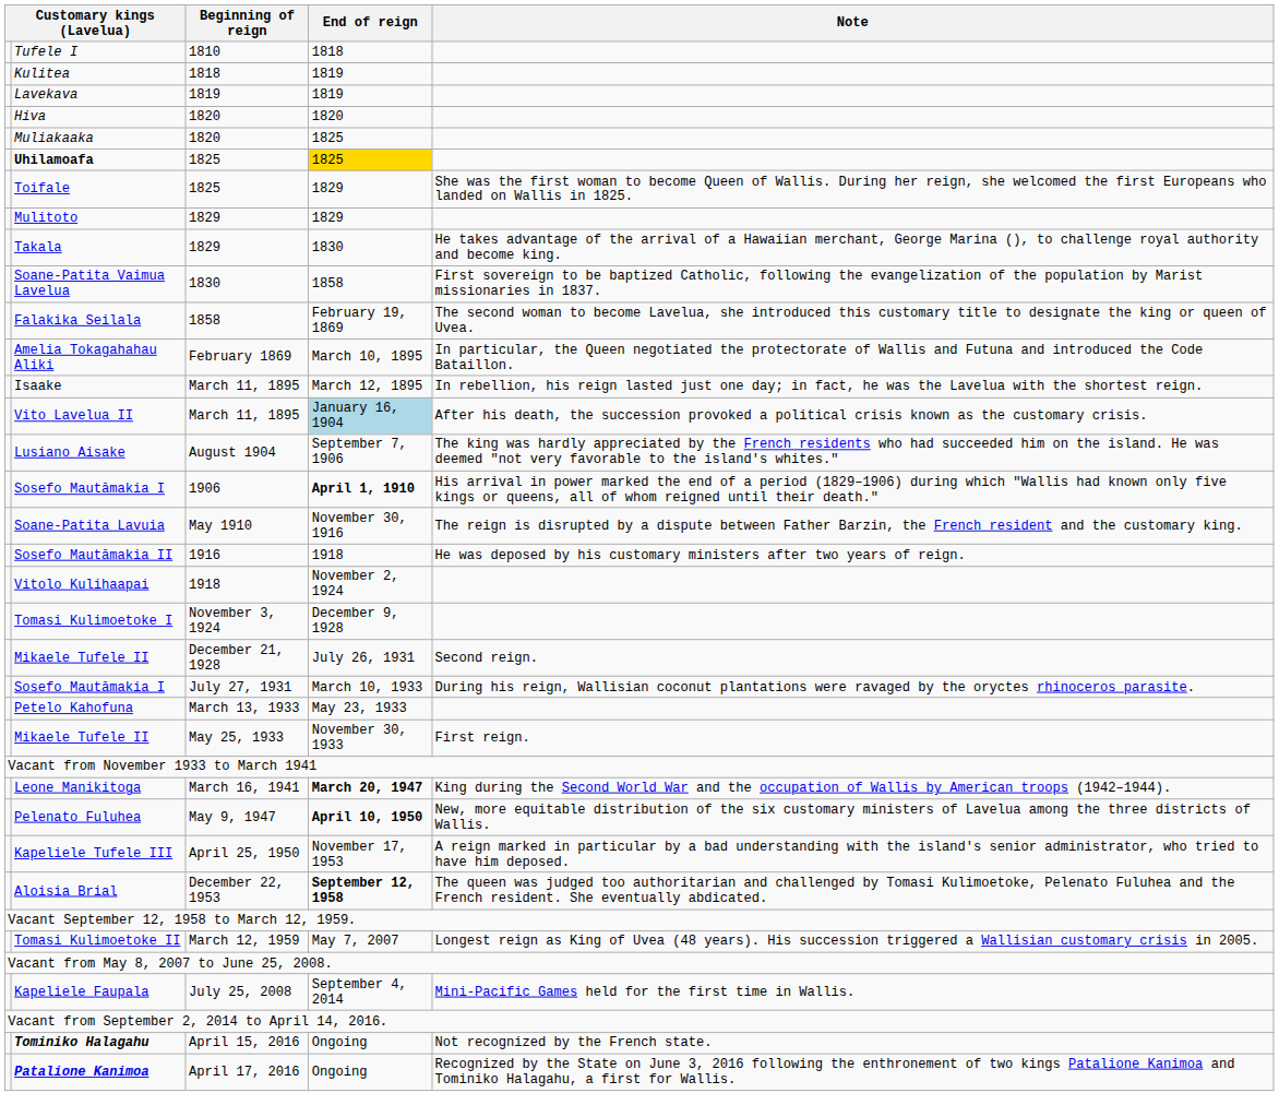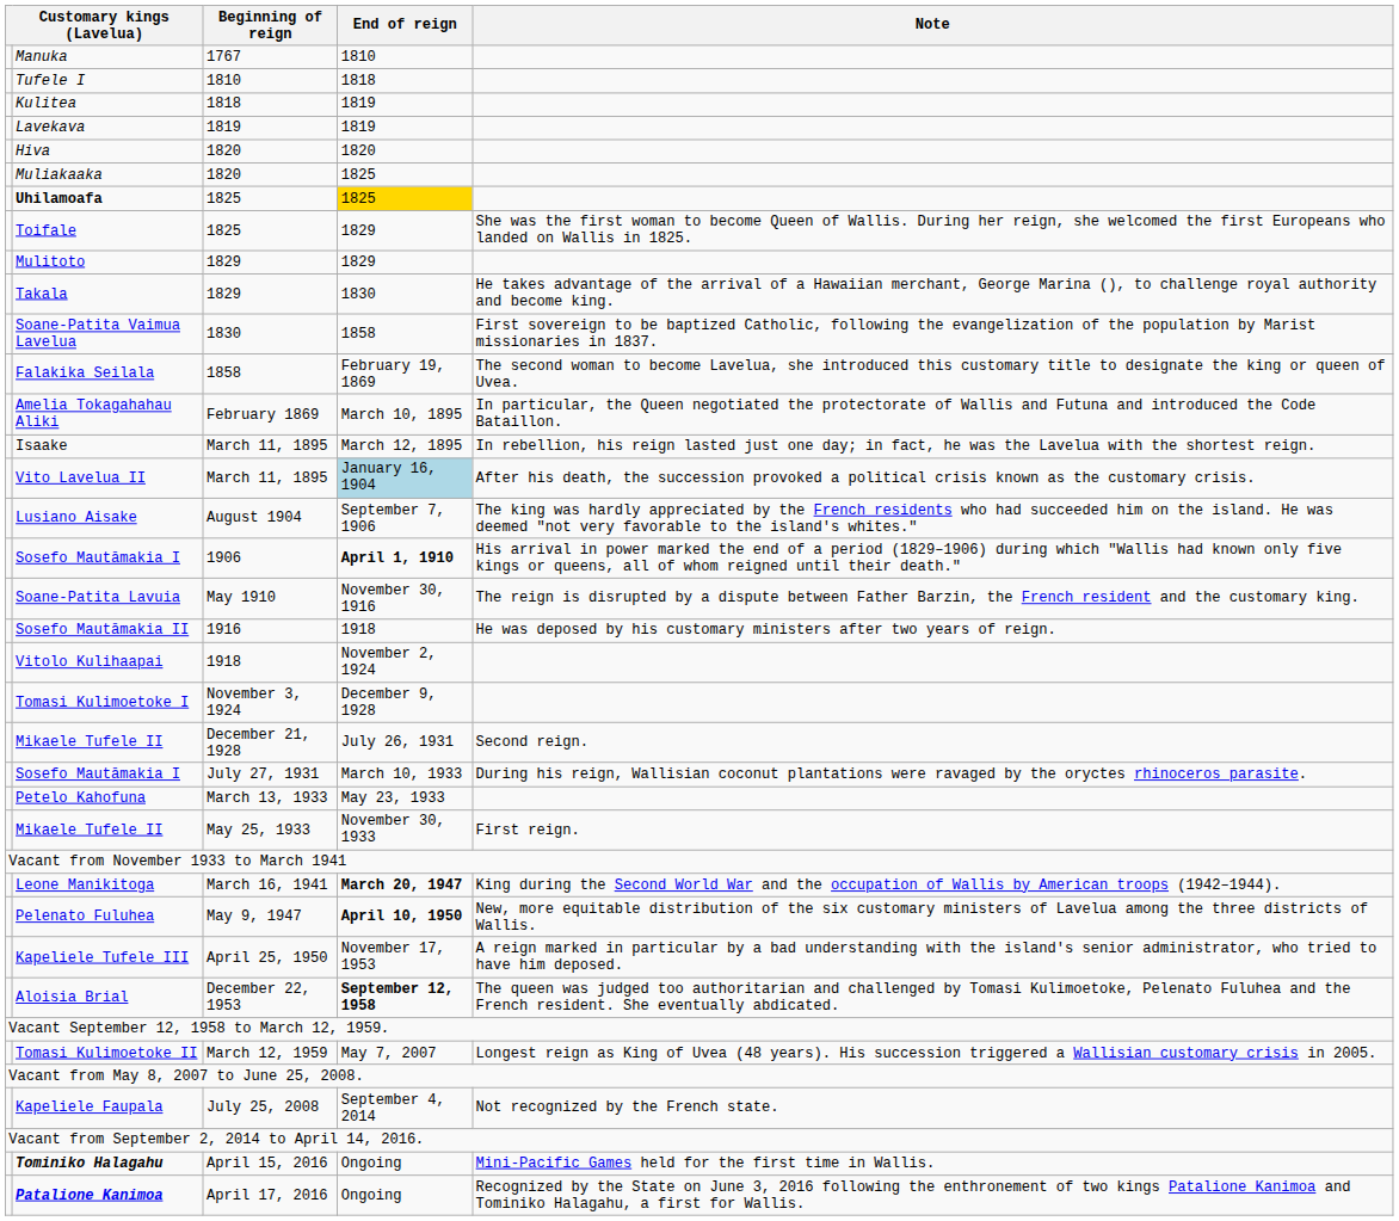 <table class="wikitable mw-collapsible mw-collapsed">
 <tr>
 <th colspan="2">Customary kings (Lavelua)</th>
 <th>Beginning of reign</th>
 <th>End of reign</th>
 <th>Note</th>
+</tr>
+<tr>
+<td></td>
+<td><em>Manuka</em></td>
+<td>1767</td>
+<td>1810</td>
+<td></td>
 </tr>
 <tr>
 <td></td>
 <td><em>Tufele <abbr>I</abbr></em></td>
 <td>1810</td>
 <td>1818</td>
 <td></td>
 </tr>
 <tr>
 <td></td>
 <td><em>Kulitea</em></td>
 <td>1818</td>
 <td>1819</td>
 <td></td>
 </tr>
 <tr>
 <td></td>
 <td><em>Lavekava</em></td>
 <td>1819</td>
 <td>1819</td>
 <td></td>
 </tr>
 <tr>
 <td></td>
 <td><em>Hiva</em></td>
 <td>1820</td>
 <td>1820</td>
 <td></td>
 </tr>
 <tr>
 <td></td>
 <td><em>Muliakaaka</em></td>
 <td>1820</td>
 <td>1825</td>
 <td></td>
 </tr>
 <tr>
 <td></td>
 <td><strong>Uhilamoafa<em></td>
 <td>1825</td>
 <td style="background: gold;">1825</td>
 <td></td>
 </tr>
 <tr>
 <td></td>
 <td></em><a href='#'>Toifale</a><em></td>
 <td>1825</td>
 <td>1829</td>
 <td>She was the first woman to become Queen of Wallis. During her reign, she welcomed the first Europeans who landed on Wallis in 1825.</td>
 </tr>
 <tr>
 <td></td>
 <td></em><a href='#'>Mulitoto</a><em></td>
 <td>1829</td>
 <td>1829</td>
 <td></td>
 </tr>
 <tr>
 <td></td>
 <td></em><a href='#'>Takala</a><em></td>
 <td>1829</td>
 <td>1830</td>
 <td>He takes advantage of the arrival of a Hawaiian merchant, George Marina (), to challenge royal authority and become king.</td>
 </tr>
 <tr>
 <td></td>
 <td></em><a href='#'>Soane-Patita Vaimua Lavelua</a><em></td>
 <td>1830</td>
 <td>1858</td>
 <td>First sovereign to be baptized Catholic, following the evangelization of the population by Marist missionaries in 1837.</td>
 </tr>
 <tr>
 <td></td>
 <td></em><a href='#'>Falakika Seilala</a><em></td>
 <td>1858</td>
 <td>February 19, 1869</td>
 <td>The second woman to become Lavelua, she introduced this customary title to designate the king or queen of Uvea.</td>
 </tr>
 <tr>
 <td></td>
 <td></em><a href='#'>Amelia Tokagahahau Aliki</a><em></td>
 <td>February 1869</td>
 <td>March 10, 1895</td>
 <td>In particular, the Queen negotiated the protectorate of Wallis and Futuna and introduced the </em>Code Bataillon.<em></td>
 </tr>
 <tr>
 <td></td>
 <td></em>Isaake<em></td>
 <td>March 11, 1895</td>
 <td>March 12, 1895</td>
 <td>In rebellion, his reign lasted just one day; in fact, he was the Lavelua with the shortest reign.</td>
 </tr>
 <tr>
 <td></td>
 <td></em><a href='#'>Vito Lavelua II</a><em></td>
 <td>March 11, 1895</td>
 <td style="background: lightblue;">January 16, 1904</td>
 <td>After his death, the succession provoked a political crisis known as the customary crisis.</td>
 </tr>
 <tr>
 <td></td>
 <td></em><a href='#'>Lusiano Aisake</a><em></td>
 <td>August 1904</td>
 <td>September 7, 1906</td>
 <td>The king was hardly appreciated by the <a href='#'>French residents</a> who had succeeded him on the island. He was deemed "not very favorable to the island's whites."</td>
 </tr>
 <tr>
 <td></td>
 <td></em><a href='#'>Sosefo Mautāmakia I</a><em></td>
 <td>1906</td>
 <td><strong>April 1, 1910</strong></td>
 <td>His arrival in power marked the end of a period (1829–1906) during which "Wallis had known only five kings or queens, all of whom reigned until their death."</td>
 </tr>
 <tr>
 <td></td>
 <td></em><a href='#'>Soane-Patita Lavuia</a><em></td>
 <td>May 1910</td>
 <td>November 30, 1916</td>
 <td>The reign is disrupted by a dispute between Father Barzin, the <a href='#'>French resident</a> and the customary king.</td>
 </tr>
 <tr>
 <td></td>
 <td></em><a href='#'>Sosefo Mautāmakia II</a><em></td>
 <td>1916</td>
 <td>1918</td>
 <td>He was deposed by his customary ministers after two years of reign.</td>
 </tr>
 <tr>
 <td></td>
 <td></em><a href='#'>Vitolo Kulihaapai</a><em></td>
 <td>1918</td>
 <td>November 2, 1924</td>
 <td></td>
 </tr>
 <tr>
 <td></td>
 <td><a href='#'></em>Tomasi Kulimoetoke <abbr>I</abbr><em></a></td>
 <td>November 3, 1924</td>
 <td>December 9, 1928</td>
 <td></td>
 </tr>
 <tr>
 <td></td>
 <td></em><a href='#'>Mikaele Tufele II</a><em></td>
 <td>December 21, 1928</td>
 <td>July 26, 1931</td>
 <td>Second reign.</td>
 </tr>
 <tr>
 <td></td>
 <td></em><a href='#'>Sosefo Mautāmakia I</a><em></td>
 <td>July 27, 1931</td>
 <td>March 10, 1933</td>
 <td>During his reign, Wallisian coconut plantations were ravaged by the oryctes <a href='#'>rhinoceros parasite</a>.</td>
 </tr>
 <tr>
 <td></td>
 <td></em><a href='#'>Petelo Kahofuna</a><em></td>
 <td>March 13, 1933</td>
 <td>May 23, 1933</td>
 <td></td>
 </tr>
 <tr>
 <td></td>
 <td></em><a href='#'>Mikaele Tufele II</a><em></td>
 <td>May 25, 1933</td>
 <td>November 30, 1933</td>
 <td>First reign.</td>
 </tr>
 <tr>
 <td colspan="5"></em>Vacant from November 1933 to March 1941<em></td>
 </tr>
 <tr>
 <td></td>
 <td></em><a href='#'>Leone Manikitoga</a><em></td>
 <td>March 16, 1941</td>
 <td><strong>March 20, 1947</strong></td>
 <td>King during the <a href='#'>Second World War</a> and the <a href='#'>occupation of Wallis by American troops</a> (1942–1944).</td>
 </tr>
 <tr>
 <td></td>
 <td></em><a href='#'>Pelenato Fuluhea</a><em></td>
 <td>May 9, 1947</td>
 <td><strong>April 10, 1950</strong></td>
 <td>New, more equitable distribution of the six customary ministers of Lavelua among the three districts of Wallis.</td>
 </tr>
 <tr>
 <td></td>
 <td></em><a href='#'>Kapeliele Tufele III</a><em></td>
 <td>April 25, 1950</td>
 <td>November 17, 1953</td>
 <td>A reign marked in particular by a bad understanding with the island's senior administrator, who tried to have him deposed.</td>
 </tr>
 <tr>
 <td></td>
 <td></em><a href='#'>Aloisia Brial</a><em></td>
 <td>December 22, 1953</td>
 <td><strong>September 12, 1958</strong></td>
 <td>The queen was judged too authoritarian and challenged by Tomasi Kulimoetoke, Pelenato Fuluhea and the French resident. She eventually abdicated.</td>
 </tr>
 <tr>
 <td colspan="5"></em>Vacant September 12, 1958 to March 12, 1959<em>.</td>
 </tr>
 <tr>
 <td></td>
 <td></em><a href='#'>Tomasi Kulimoetoke II</a><em></td>
 <td>March 12, 1959</td>
 <td>May 7, 2007</td>
 <td>Longest reign as King of Uvea (48 years). His succession triggered a <a href='#'>Wallisian customary crisis</a> in 2005.</td>
 </tr>
 <tr>
 <td colspan="5"></em>Vacant from May 8, 2007 to June 25, 2008.<em></td>
 </tr>
 <tr>
 <td></td>
 <td></em><a href='#'>Kapeliele Faupala</a><em></td>
 <td>July 25, 2008</td>
 <td>September 4, 2014</td>
-<td><a href='#'>Mini-Pacific Games</a> held for the first time in Wallis.</td>
+<td>Not recognized by the French state.</td>
 </tr>
 <tr>
 <td colspan="5"></em>Vacant from September 2, 2014 to April 14, 2016<em>.</td>
 </tr>
 <tr>
 <td></td>
 <td><strong><em>Tominiko Halagahu</em></strong></td>
 <td></strong>April 15, 2016<strong></td>
 <td></strong>Ongoing<strong></td>
-<td>Not recognized by the French state.</td>
+<td><a href='#'>Mini-Pacific Games</a> held for the first time in Wallis.</td>
 </tr>
 <tr>
 <td></td>
 <td><strong><em><a href='#'>Patalione Kanimoa</a></em></strong></td>
 <td></strong>April 17, 2016<strong></td>
 <td></strong>Ongoing<strong></td>
 <td>Recognized by the State on June 3, 2016 following the enthronement of two kings <a href='#'>Patalione Kanimoa</a> and Tominiko Halagahu, a first for Wallis.</td>
 </tr>
 </table>
